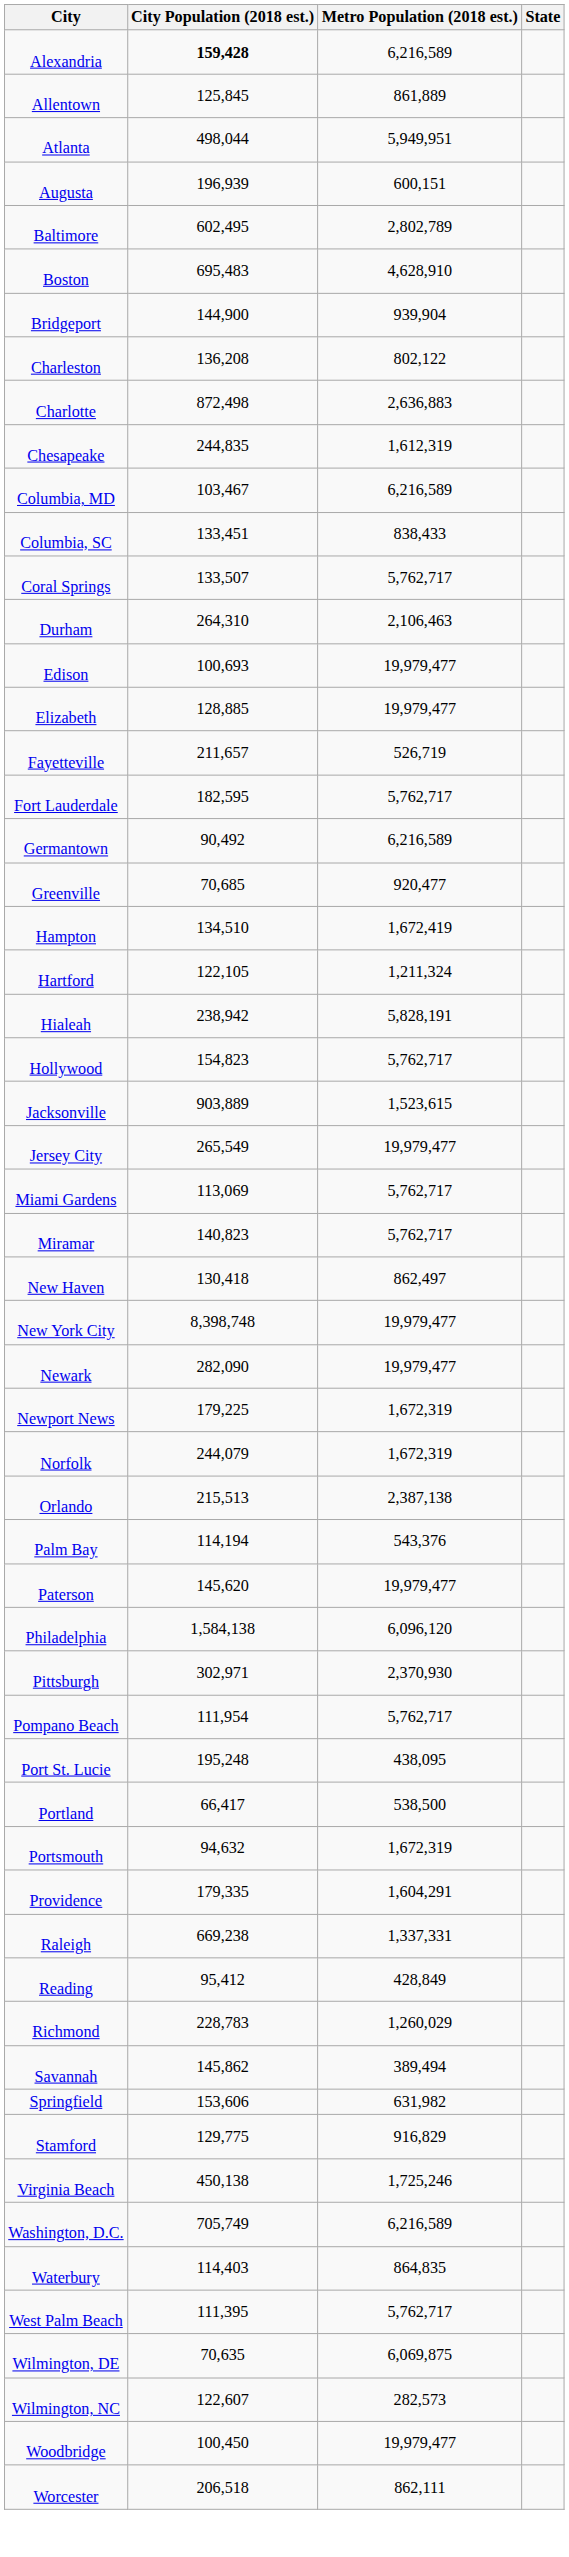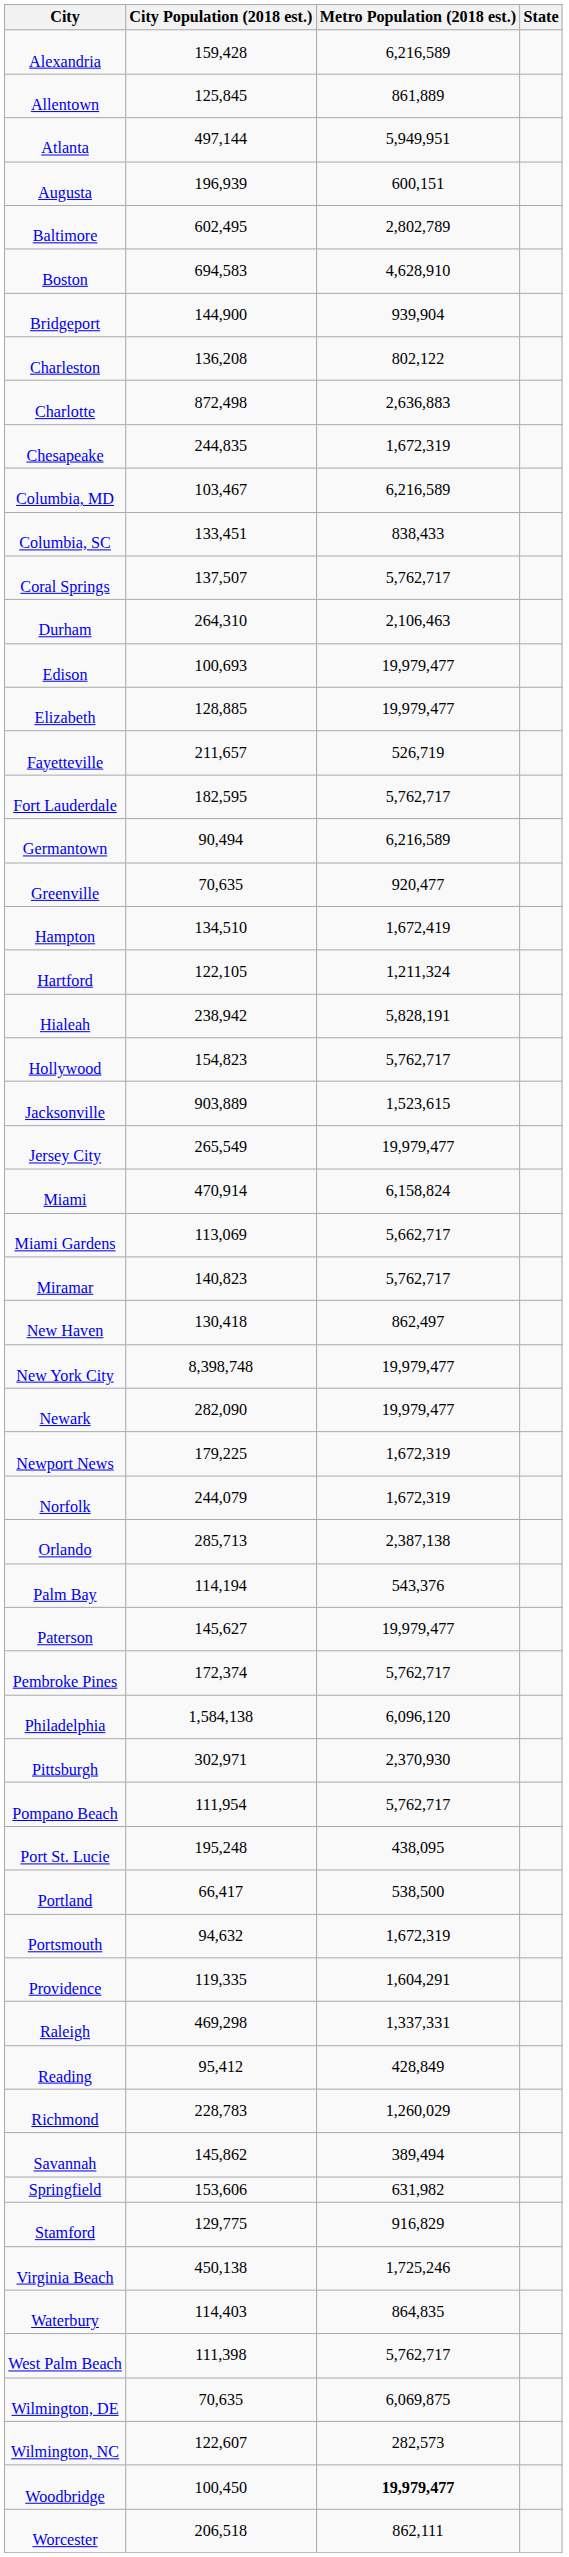 <table class="wikitable sortable" style="text-align:center;">
 <tr>
 <th>City</th>
 <th>City Population (2018 est.)</th>
 <th>Metro Population (2018 est.)</th>
 <th>State</th>
 </tr>
 <tr>
 <td> <br> <a href='#'>Alexandria</a></td>
-<td><strong>159,428</strong></td>
+<td>159,428</td>
 <td>6,216,589</td>
 <td></td>
 </tr>
 <tr>
 <td> <br> <a href='#'>Allentown</a></td>
 <td>125,845</td>
 <td>861,889</td>
 <td></td>
 </tr>
 <tr>
 <td> <br> <a href='#'>Atlanta</a></td>
-<td>498,044</td>
+<td>497,144</td>
 <td>5,949,951</td>
 <td></td>
 </tr>
 <tr>
 <td> <br> <a href='#'>Augusta</a></td>
 <td>196,939</td>
 <td>600,151</td>
 <td></td>
 </tr>
 <tr>
 <td> <br> <a href='#'>Baltimore</a></td>
 <td>602,495</td>
 <td>2,802,789</td>
 <td></td>
 </tr>
 <tr>
 <td> <br> <a href='#'>Boston</a></td>
-<td>695,483</td>
+<td>694,583</td>
 <td>4,628,910</td>
 <td></td>
 </tr>
 <tr>
 <td> <br> <a href='#'>Bridgeport</a></td>
 <td>144,900</td>
 <td>939,904</td>
 <td></td>
 </tr>
 <tr>
 <td> <br> <a href='#'>Charleston</a></td>
 <td>136,208</td>
 <td>802,122</td>
 <td></td>
 </tr>
 <tr>
 <td> <br> <a href='#'>Charlotte</a></td>
 <td>872,498</td>
 <td>2,636,883</td>
 <td></td>
 </tr>
 <tr>
 <td> <br> <a href='#'>Chesapeake</a></td>
 <td>244,835</td>
-<td>1,612,319</td>
+<td>1,672,319</td>
 <td></td>
 </tr>
 <tr>
 <td> <br> <a href='#'>Columbia, MD</a></td>
 <td>103,467</td>
 <td>6,216,589</td>
 <td></td>
 </tr>
 <tr>
 <td> <br> <a href='#'>Columbia, SC</a></td>
 <td>133,451</td>
 <td>838,433</td>
 <td></td>
 </tr>
 <tr>
 <td> <br> <a href='#'>Coral Springs</a></td>
-<td>133,507</td>
+<td>137,507</td>
 <td>5,762,717</td>
 <td></td>
 </tr>
 <tr>
 <td> <br> <a href='#'>Durham</a></td>
 <td>264,310</td>
 <td>2,106,463</td>
 <td></td>
 </tr>
 <tr>
 <td> <br> <a href='#'>Edison</a></td>
 <td>100,693</td>
 <td>19,979,477</td>
 <td></td>
 </tr>
 <tr>
 <td> <br> <a href='#'>Elizabeth</a></td>
 <td>128,885</td>
 <td>19,979,477</td>
 <td></td>
 </tr>
 <tr>
 <td> <br> <a href='#'>Fayetteville</a></td>
 <td>211,657</td>
 <td>526,719</td>
 <td></td>
 </tr>
 <tr>
 <td> <br> <a href='#'>Fort Lauderdale</a></td>
 <td>182,595</td>
 <td>5,762,717</td>
 <td></td>
 </tr>
 <tr>
 <td> <br> <a href='#'>Germantown</a></td>
-<td>90,492</td>
+<td>90,494</td>
 <td>6,216,589</td>
 <td></td>
 </tr>
 <tr>
 <td> <br> <a href='#'>Greenville</a></td>
-<td>70,685</td>
+<td>70,635</td>
 <td>920,477</td>
 <td></td>
 </tr>
 <tr>
 <td> <br> <a href='#'>Hampton</a></td>
 <td>134,510</td>
 <td>1,672,419</td>
 <td></td>
 </tr>
 <tr>
 <td><br><a href='#'>Hartford</a></td>
 <td>122,105</td>
 <td>1,211,324</td>
 <td></td>
 </tr>
 <tr>
 <td> <br> <a href='#'>Hialeah</a></td>
 <td>238,942</td>
 <td>5,828,191</td>
 <td></td>
 </tr>
 <tr>
 <td> <br> <a href='#'>Hollywood</a></td>
 <td>154,823</td>
 <td>5,762,717</td>
 <td></td>
 </tr>
 <tr>
 <td> <br> <a href='#'>Jacksonville</a></td>
 <td>903,889</td>
 <td>1,523,615</td>
 <td></td>
 </tr>
 <tr>
 <td> <br> <a href='#'>Jersey City</a></td>
 <td>265,549</td>
 <td>19,979,477</td>
 <td></td>
 </tr>
 <tr>
+<td> <br> <a href='#'>Miami</a></td>
+<td>470,914</td>
+<td>6,158,824</td>
+<td></td>
+</tr>
+<tr>
 <td> <br> <a href='#'>Miami Gardens</a></td>
 <td>113,069</td>
-<td>5,762,717</td>
+<td>5,662,717</td>
 <td></td>
 </tr>
 <tr>
 <td> <br> <a href='#'>Miramar</a></td>
 <td>140,823</td>
 <td>5,762,717</td>
 <td></td>
 </tr>
 <tr>
 <td> <br> <a href='#'>New Haven</a></td>
 <td>130,418</td>
 <td>862,497</td>
 <td></td>
 </tr>
 <tr>
 <td> <br> <a href='#'>New York City</a></td>
 <td>8,398,748</td>
 <td>19,979,477</td>
 <td></td>
 </tr>
 <tr>
 <td> <br> <a href='#'>Newark</a></td>
 <td>282,090</td>
 <td>19,979,477</td>
 <td></td>
 </tr>
 <tr>
 <td> <br> <a href='#'>Newport News</a></td>
 <td>179,225</td>
 <td>1,672,319</td>
 <td></td>
 </tr>
 <tr>
 <td> <br> <a href='#'>Norfolk</a></td>
 <td>244,079</td>
 <td>1,672,319</td>
 <td></td>
 </tr>
 <tr>
 <td> <br> <a href='#'>Orlando</a></td>
-<td>215,513</td>
+<td>285,713</td>
 <td>2,387,138</td>
 <td></td>
 </tr>
 <tr>
 <td> <br> <a href='#'>Palm Bay</a></td>
 <td>114,194</td>
 <td>543,376</td>
 <td></td>
 </tr>
 <tr>
 <td> <br> <a href='#'>Paterson</a></td>
-<td>145,620</td>
+<td>145,627</td>
 <td>19,979,477</td>
+<td></td>
+</tr>
+<tr>
+<td> <br> <a href='#'>Pembroke Pines</a></td>
+<td>172,374</td>
+<td>5,762,717</td>
 <td></td>
 </tr>
 <tr>
 <td> <br> <a href='#'>Philadelphia</a></td>
 <td>1,584,138</td>
 <td>6,096,120</td>
 <td></td>
 </tr>
 <tr>
 <td> <br> <a href='#'>Pittsburgh</a></td>
 <td>302,971</td>
 <td>2,370,930</td>
 <td></td>
 </tr>
 <tr>
 <td> <br> <a href='#'>Pompano Beach</a></td>
 <td>111,954</td>
 <td>5,762,717</td>
 <td></td>
 </tr>
 <tr>
 <td> <br> <a href='#'>Port St. Lucie</a></td>
 <td>195,248</td>
 <td>438,095</td>
 <td></td>
 </tr>
 <tr>
 <td> <br> <a href='#'>Portland</a></td>
 <td>66,417</td>
 <td>538,500</td>
 <td></td>
 </tr>
 <tr>
 <td> <br> <a href='#'>Portsmouth</a></td>
 <td>94,632</td>
 <td>1,672,319</td>
 <td></td>
 </tr>
 <tr>
 <td> <br> <a href='#'>Providence</a></td>
-<td>179,335</td>
+<td>119,335</td>
 <td>1,604,291</td>
 <td></td>
 </tr>
 <tr>
 <td> <br> <a href='#'>Raleigh</a></td>
-<td>669,238</td>
+<td>469,298</td>
 <td>1,337,331</td>
 <td></td>
 </tr>
 <tr>
 <td> <br> <a href='#'>Reading</a></td>
 <td>95,412</td>
 <td>428,849</td>
 <td></td>
 </tr>
 <tr>
 <td> <br> <a href='#'>Richmond</a></td>
 <td>228,783</td>
 <td>1,260,029</td>
 <td></td>
 </tr>
 <tr>
 <td> <br> <a href='#'>Savannah</a></td>
 <td>145,862</td>
 <td>389,494</td>
 <td></td>
 </tr>
 <tr>
 <td> <a href='#'>Springfield</a></td>
 <td>153,606</td>
 <td>631,982</td>
 <td></td>
 </tr>
 <tr>
 <td> <br> <a href='#'>Stamford</a></td>
 <td>129,775</td>
 <td>916,829</td>
 <td></td>
 </tr>
 <tr>
 <td> <br> <a href='#'>Virginia Beach</a></td>
 <td>450,138</td>
 <td>1,725,246</td>
 <td></td>
 </tr>
 <tr>
-<td> <br> <a href='#'>Washington, D.C.</a></td>
-<td>705,749</td>
-<td>6,216,589</td>
-<td></td>
-</tr>
-<tr>
 <td> <br> <a href='#'>Waterbury</a></td>
 <td>114,403</td>
 <td>864,835</td>
 <td></td>
 </tr>
 <tr>
 <td> <br> <a href='#'>West Palm Beach</a></td>
-<td>111,395</td>
+<td>111,398</td>
 <td>5,762,717</td>
 <td></td>
 </tr>
 <tr>
 <td> <br> <a href='#'>Wilmington, DE</a></td>
 <td>70,635</td>
 <td>6,069,875</td>
 <td></td>
 </tr>
 <tr>
 <td> <br> <a href='#'>Wilmington, NC</a></td>
 <td>122,607</td>
 <td>282,573</td>
 <td></td>
 </tr>
 <tr>
 <td> <br> <a href='#'>Woodbridge</a></td>
 <td>100,450</td>
-<td>19,979,477</td>
+<td><strong>19,979,477</strong></td>
 <td></td>
 </tr>
 <tr>
 <td> <br> <a href='#'>Worcester</a></td>
 <td>206,518</td>
 <td>862,111</td>
 <td></td>
 </tr>
 </table>
